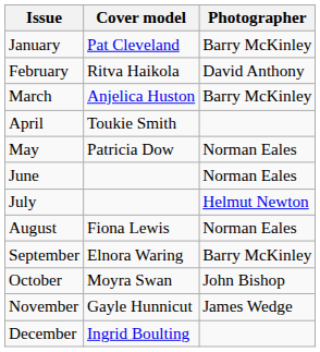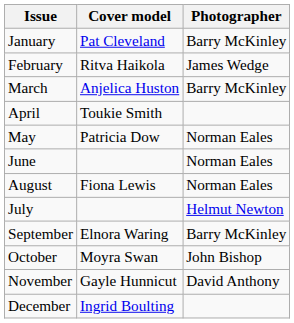 <table class="sortable wikitable">
 <tr>
 <th>Issue</th>
 <th>Cover model</th>
 <th>Photographer</th>
 </tr>
 <tr>
 <td>January</td>
 <td><a href='#'>Pat Cleveland</a></td>
 <td>Barry McKinley</td>
 </tr>
 <tr>
 <td>February</td>
 <td>Ritva Haikola</td>
-<td>David Anthony</td>
+<td>James Wedge</td>
 </tr>
 <tr>
 <td>March</td>
 <td><a href='#'>Anjelica Huston</a></td>
 <td>Barry McKinley</td>
 </tr>
 <tr>
 <td>April</td>
 <td>Toukie Smith</td>
 <td></td>
 </tr>
 <tr>
 <td>May</td>
 <td>Patricia Dow</td>
 <td>Norman Eales</td>
 </tr>
 <tr>
 <td>June</td>
 <td></td>
 <td>Norman Eales</td>
 </tr>
 <tr>
+<td>August</td>
+<td>Fiona Lewis</td>
+<td>Norman Eales</td>
+</tr>
+<tr>
 <td>July</td>
 <td></td>
 <td><a href='#'>Helmut Newton</a></td>
-</tr>
-<tr>
-<td>August</td>
-<td>Fiona Lewis</td>
-<td>Norman Eales</td>
 </tr>
 <tr>
 <td>September</td>
 <td>Elnora Waring</td>
 <td>Barry McKinley</td>
 </tr>
 <tr>
 <td>October</td>
 <td>Moyra Swan</td>
 <td>John Bishop</td>
 </tr>
 <tr>
 <td>November</td>
 <td>Gayle Hunnicut</td>
-<td>James Wedge</td>
+<td>David Anthony</td>
 </tr>
 <tr>
 <td>December</td>
 <td><a href='#'>Ingrid Boulting</a></td>
 <td></td>
 </tr>
 </table>
